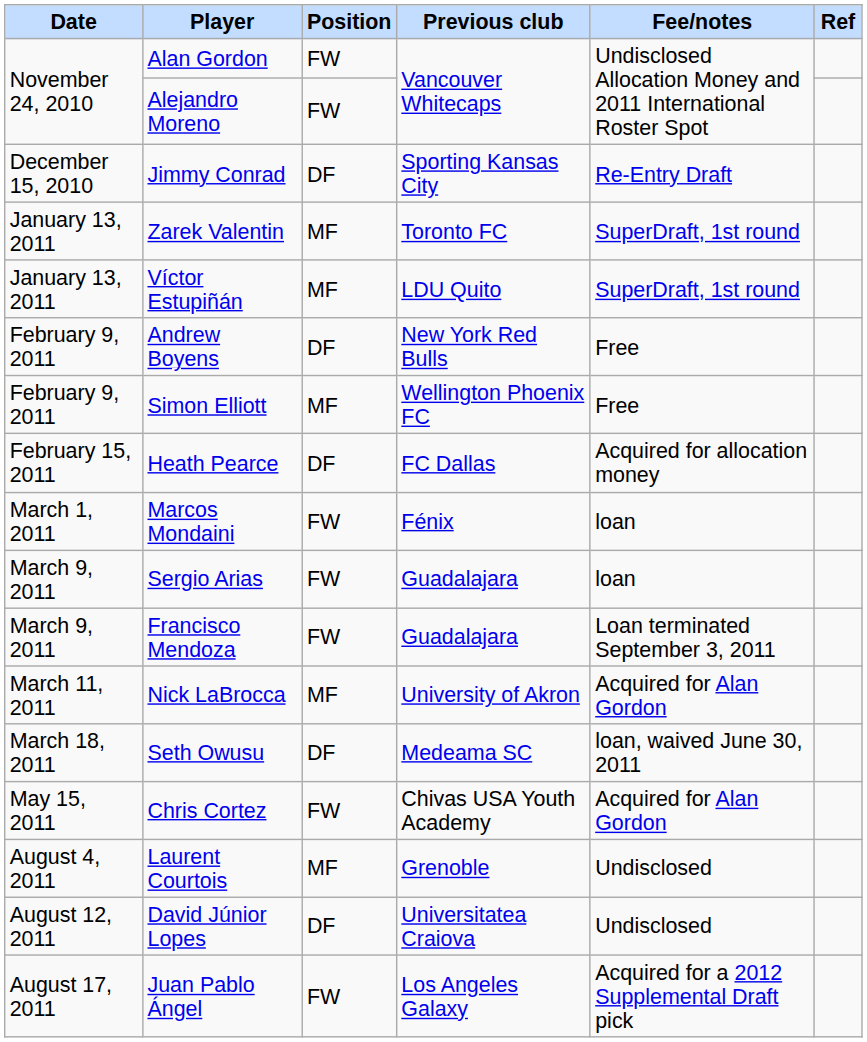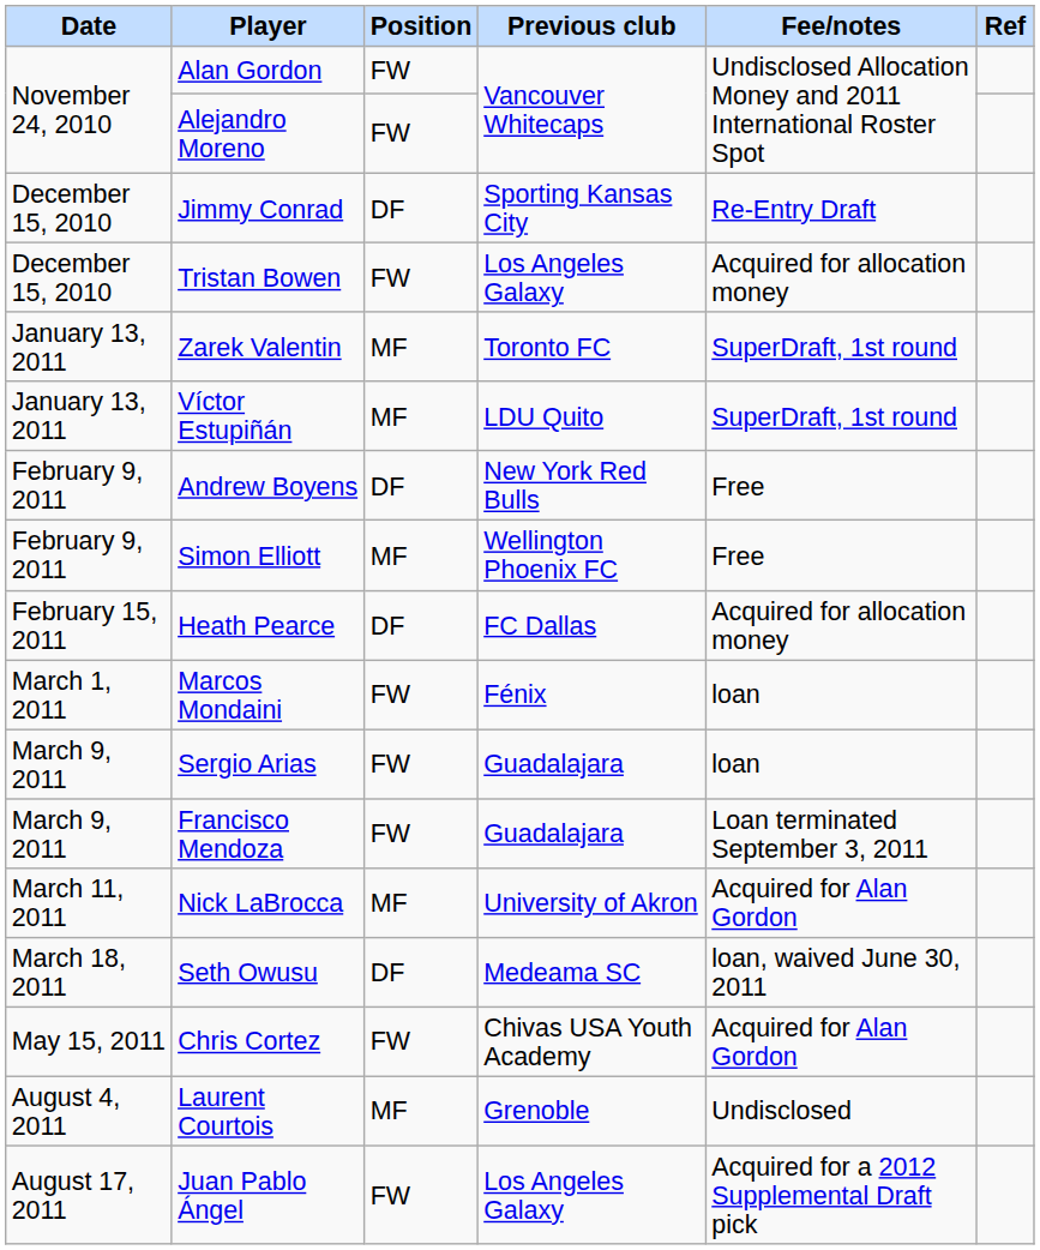 <table class="wikitable" style="text-align:left; font-size:95%;">
 <tr>
 <th style="background:#c2ddff; width:125px;">Date</th>
 <th style="background:#c2ddff; width:170px;">Player</th>
 <th style="background:#c2ddff; width:50px;">Position</th>
 <th style="background:#c2ddff; width:200px;">Previous club</th>
 <th style="background:#c2ddff; width:250px;">Fee/notes</th>
 <th style="background:#c2ddff; width:30px;">Ref</th>
 </tr>
 <tr>
 <td rowspan="2">November 24, 2010</td>
 <td> <a href='#'>Alan Gordon</a></td>
 <td>FW</td>
 <td rowspan="2"> <a href='#'>Vancouver Whitecaps</a></td>
 <td rowspan="2">Undisclosed Allocation Money and 2011 International Roster Spot</td>
 <td></td>
 </tr>
 <tr>
 <td> <a href='#'>Alejandro Moreno</a></td>
 <td>FW</td>
 <td></td>
 </tr>
 <tr>
 <td>December 15, 2010</td>
 <td> <a href='#'>Jimmy Conrad</a></td>
 <td>DF</td>
 <td> <a href='#'>Sporting Kansas City</a></td>
 <td><a href='#'>Re-Entry Draft</a></td>
+<td></td>
+</tr>
+<tr>
+<td>December 15, 2010</td>
+<td> <a href='#'>Tristan Bowen</a></td>
+<td>FW</td>
+<td> <a href='#'>Los Angeles Galaxy</a></td>
+<td>Acquired for allocation money</td>
 <td></td>
 </tr>
 <tr>
 <td>January 13, 2011</td>
 <td> <a href='#'>Zarek Valentin</a></td>
 <td>MF</td>
 <td> <a href='#'>Toronto FC</a></td>
 <td><a href='#'>SuperDraft, 1st round</a></td>
 <td></td>
 </tr>
 <tr>
 <td>January 13, 2011</td>
 <td> <a href='#'>Víctor Estupiñán</a></td>
 <td>MF</td>
 <td> <a href='#'>LDU Quito</a></td>
 <td><a href='#'>SuperDraft, 1st round</a></td>
 <td></td>
 </tr>
 <tr>
 <td>February 9, 2011</td>
 <td> <a href='#'>Andrew Boyens</a></td>
 <td>DF</td>
 <td> <a href='#'>New York Red Bulls</a></td>
 <td>Free</td>
 <td></td>
 </tr>
 <tr>
 <td>February 9, 2011</td>
 <td> <a href='#'>Simon Elliott</a></td>
 <td>MF</td>
 <td> <a href='#'>Wellington Phoenix FC</a></td>
 <td>Free</td>
 <td></td>
 </tr>
 <tr>
 <td>February 15, 2011</td>
 <td> <a href='#'>Heath Pearce</a></td>
 <td>DF</td>
 <td> <a href='#'>FC Dallas</a></td>
 <td>Acquired for allocation money</td>
 <td></td>
 </tr>
 <tr>
 <td>March 1, 2011</td>
 <td> <a href='#'>Marcos Mondaini</a></td>
 <td>FW</td>
 <td> <a href='#'>Fénix</a></td>
 <td>loan</td>
 <td></td>
 </tr>
 <tr>
 <td>March 9, 2011</td>
 <td> <a href='#'>Sergio Arias</a></td>
 <td>FW</td>
 <td> <a href='#'>Guadalajara</a></td>
 <td>loan</td>
 <td></td>
 </tr>
 <tr>
 <td>March 9, 2011</td>
 <td> <a href='#'>Francisco Mendoza</a></td>
 <td>FW</td>
 <td> <a href='#'>Guadalajara</a></td>
 <td>Loan terminated September 3, 2011</td>
 <td></td>
 </tr>
 <tr>
 <td>March 11, 2011</td>
 <td> <a href='#'>Nick LaBrocca</a></td>
 <td>MF</td>
 <td> <a href='#'>University of Akron</a></td>
 <td>Acquired for <a href='#'>Alan Gordon</a></td>
 <td></td>
 </tr>
 <tr>
 <td>March 18, 2011</td>
 <td> <a href='#'>Seth Owusu</a></td>
 <td>DF</td>
 <td> <a href='#'>Medeama SC</a></td>
 <td>loan, waived June 30, 2011</td>
 <td></td>
 </tr>
 <tr>
 <td>May 15, 2011</td>
 <td> <a href='#'>Chris Cortez</a></td>
 <td>FW</td>
 <td> Chivas USA Youth Academy</td>
 <td>Acquired for <a href='#'>Alan Gordon</a></td>
 <td></td>
 </tr>
 <tr>
 <td>August 4, 2011</td>
 <td> <a href='#'>Laurent Courtois</a></td>
 <td>MF</td>
 <td> <a href='#'>Grenoble</a></td>
 <td>Undisclosed</td>
 <td></td>
 </tr>
 <tr>
-<td>August 12, 2011</td>
-<td> <a href='#'>David Júnior Lopes</a></td>
-<td>DF</td>
-<td> <a href='#'>Universitatea Craiova</a></td>
-<td>Undisclosed</td>
-<td></td>
-</tr>
-<tr>
 <td>August 17, 2011</td>
 <td> <a href='#'>Juan Pablo Ángel</a></td>
 <td>FW</td>
 <td> <a href='#'>Los Angeles Galaxy</a></td>
 <td>Acquired for a <a href='#'>2012 Supplemental Draft</a> pick</td>
 <td></td>
 </tr>
 </table>
